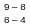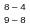 <table style="text-align:center">
 <tr>
 <th width=200></th>
 <th width=100></th>
 <th width=200></th>
 </tr>
 <tr>
 <td align=right><strong></strong></td>
-<td>9 – 8</td>
+<td>8 – 4</td>
 <td align=left></td>
 </tr>
 <tr>
 <td align=right><strong></strong></td>
-<td>8 – 4</td>
+<td>9 – 8</td>
 <td align=left></td>
 </tr>
 </table>
